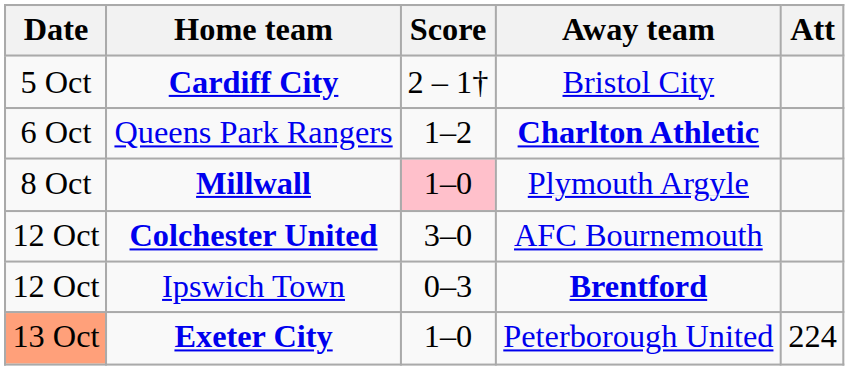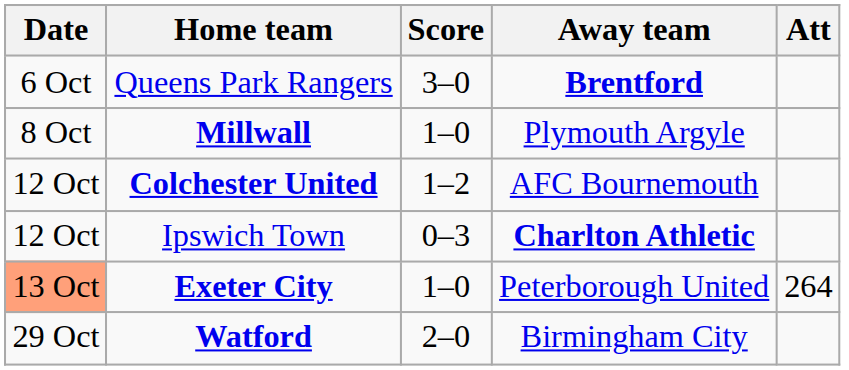 <table class="wikitable" style="text-align:center">
 <tr>
 <th>Date</th>
 <th>Home team</th>
 <th>Score</th>
 <th>Away team</th>
 <th>Att</th>
 </tr>
 <tr>
-<td>5 Oct</td>
-<td><strong><a href='#'>Cardiff City</a></strong></td>
-<td>2 – 1†</td>
-<td><a href='#'>Bristol City</a></td>
-<td></td>
-</tr>
-<tr>
 <td>6 Oct</td>
 <td><a href='#'>Queens Park Rangers</a></td>
-<td>1–2</td>
-<td><strong><a href='#'>Charlton Athletic</a></strong></td>
+<td>3–0</td>
+<td><strong><a href='#'>Brentford</a></strong></td>
 <td></td>
 </tr>
 <tr>
 <td>8 Oct</td>
 <td><strong><a href='#'>Millwall</a></strong></td>
-<td style="background: pink;">1–0</td>
+<td>1–0</td>
 <td><a href='#'>Plymouth Argyle</a></td>
 <td></td>
 </tr>
 <tr>
 <td>12 Oct</td>
 <td><strong><a href='#'>Colchester United</a></strong></td>
-<td>3–0</td>
+<td>1–2</td>
 <td><a href='#'>AFC Bournemouth</a></td>
 <td></td>
 </tr>
 <tr>
 <td>12 Oct</td>
 <td><a href='#'>Ipswich Town</a></td>
 <td>0–3</td>
-<td><strong><a href='#'>Brentford</a></strong></td>
+<td><strong><a href='#'>Charlton Athletic</a></strong></td>
 <td></td>
 </tr>
 <tr>
 <td style="background: lightsalmon;">13 Oct</td>
 <td><strong><a href='#'>Exeter City</a></strong></td>
 <td>1–0</td>
 <td><a href='#'>Peterborough United</a></td>
-<td>224</td>
+<td>264</td>
+</tr>
+<tr>
+<td>29 Oct</td>
+<td><strong><a href='#'>Watford</a></strong></td>
+<td>2–0</td>
+<td><a href='#'>Birmingham City</a></td>
+<td></td>
 </tr>
 </table>
